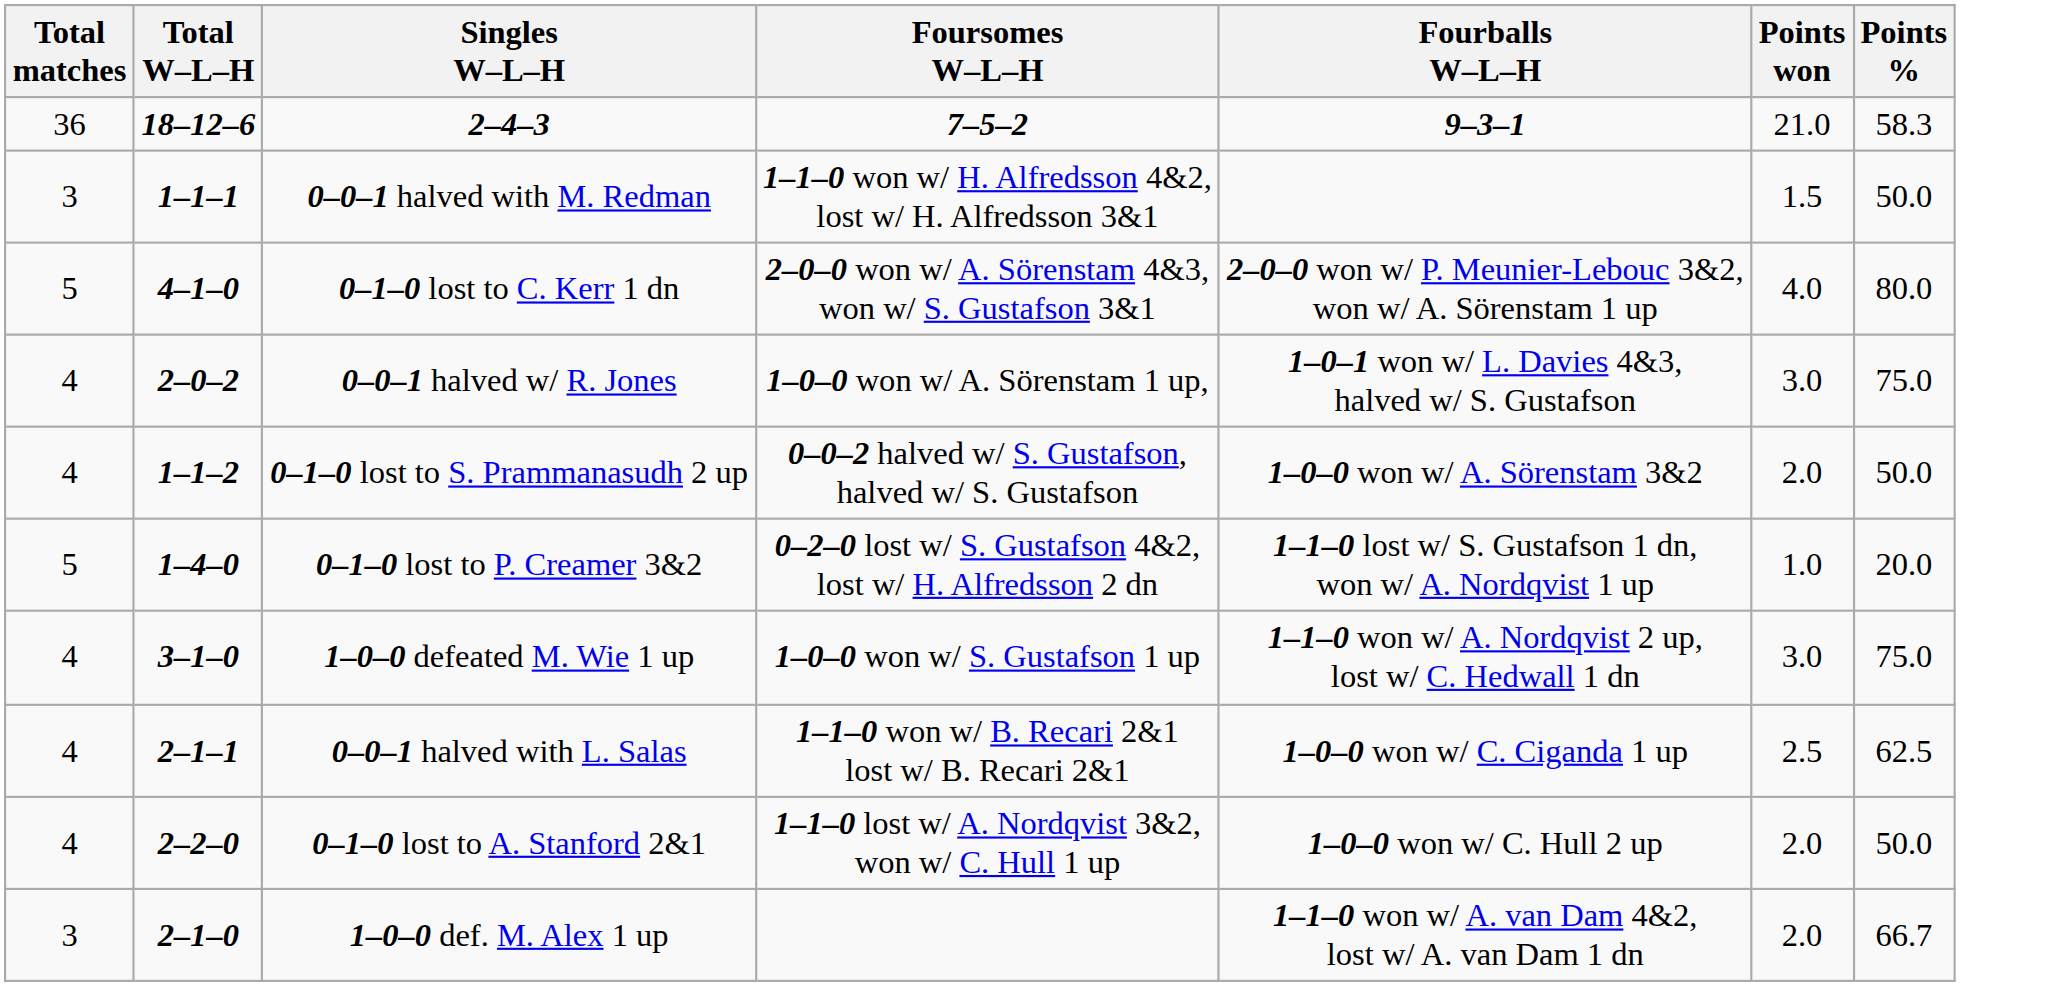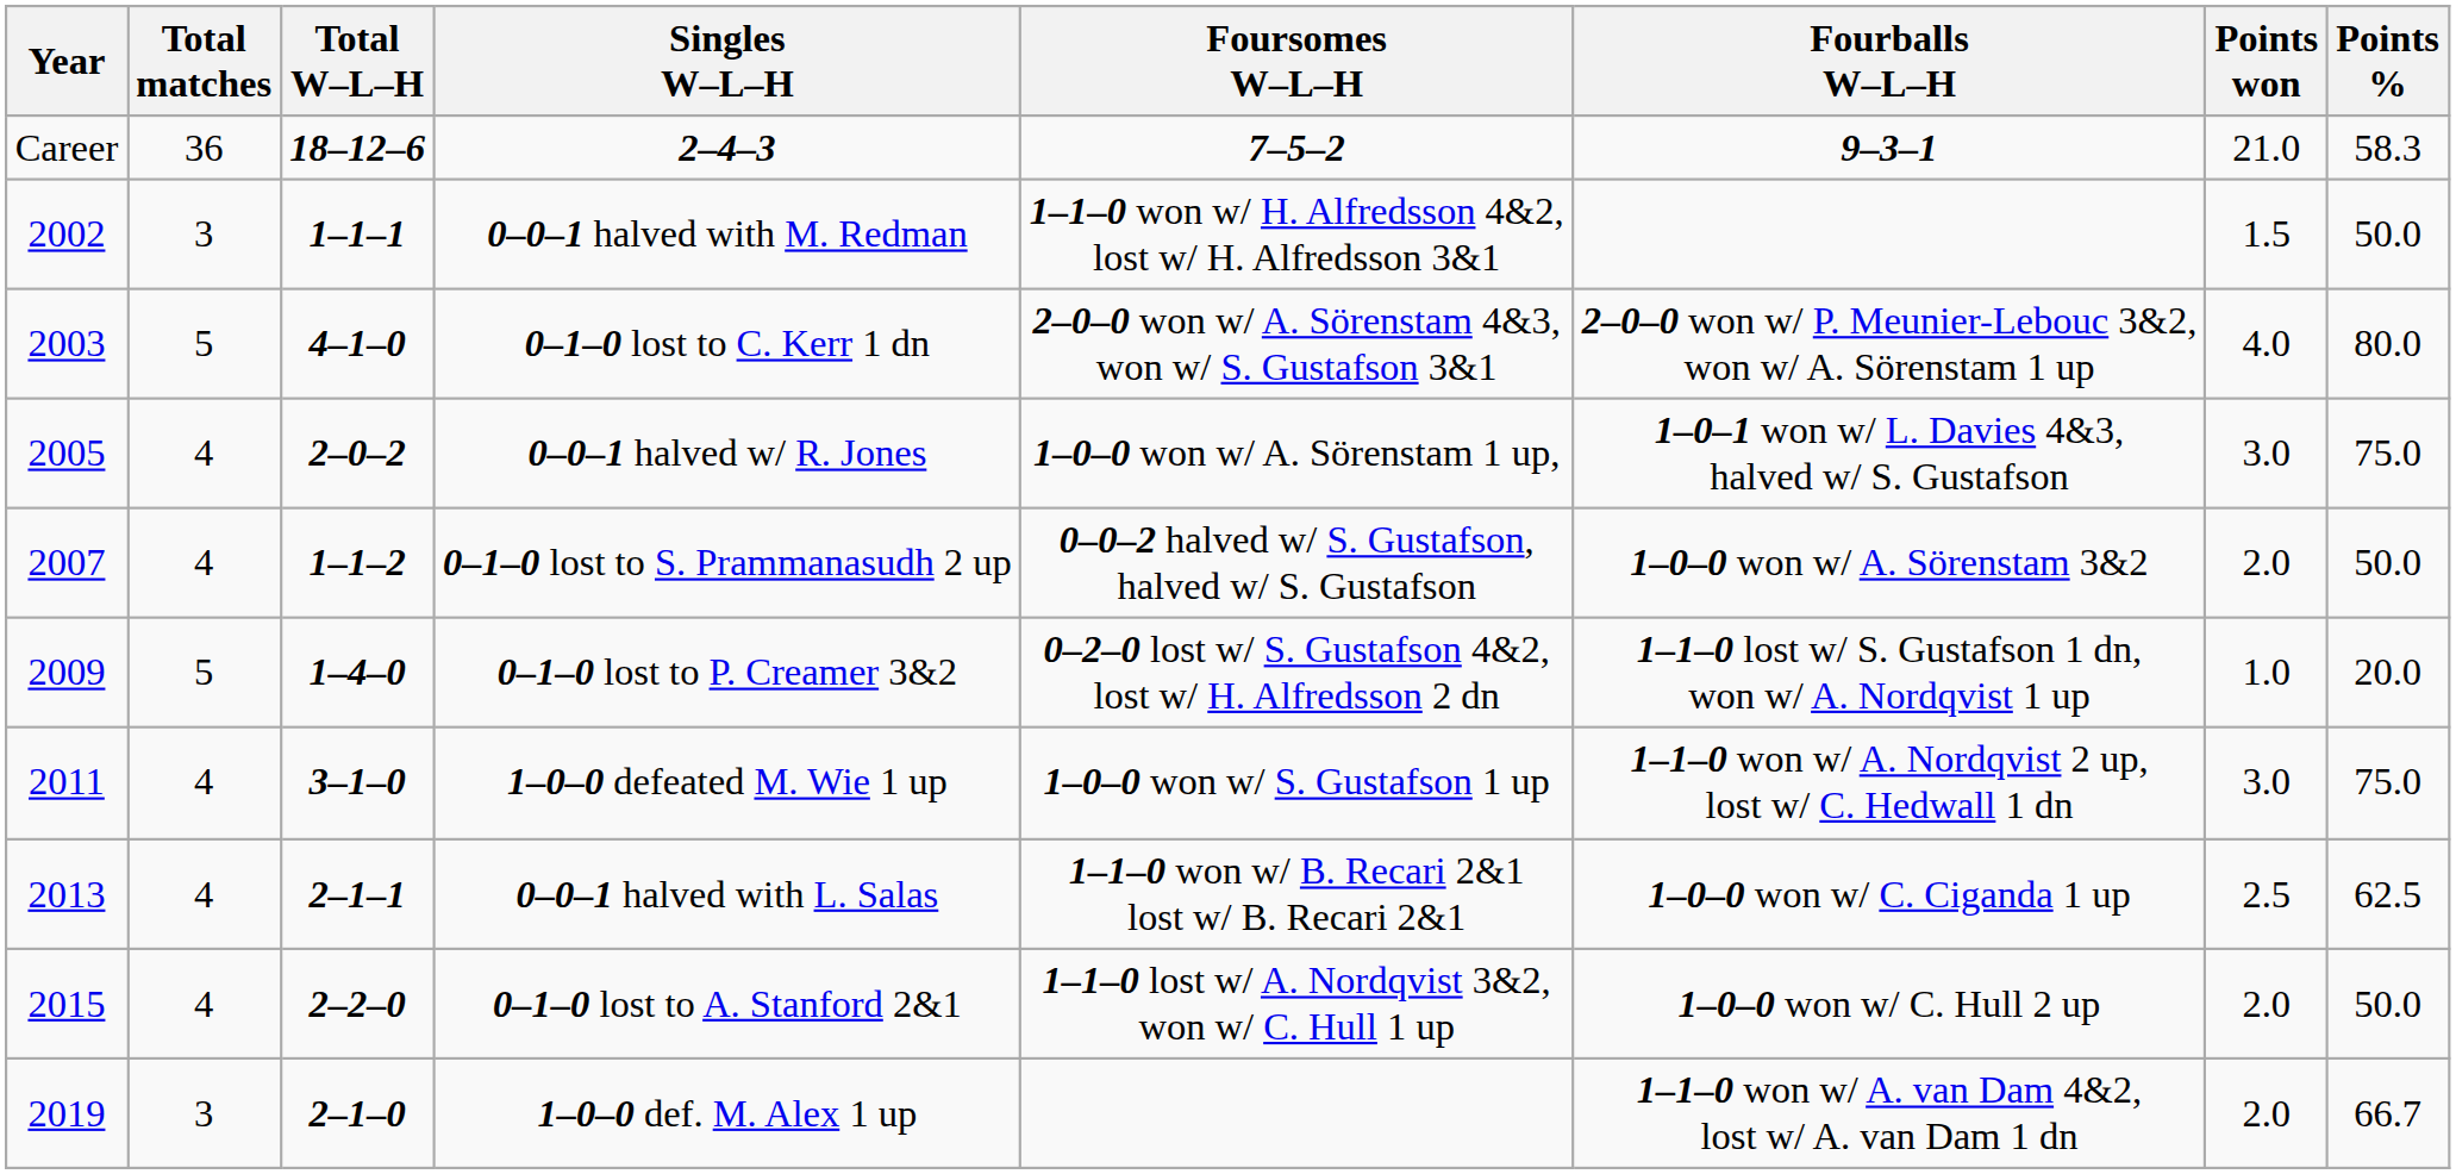 <table class="wikitable" style="text-align:center; font-size: 95%;">
 <tr>
+<th>Year</th>
 <th>Total<br>matches</th>
 <th>Total<br>W–L–H</th>
 <th>Singles<br>W–L–H</th>
 <th>Foursomes<br>W–L–H</th>
 <th>Fourballs<br>W–L–H</th>
 <th>Points<br>won</th>
 <th>Points<br>%</th>
 </tr>
 <tr>
+<td>Career</td>
 <td>36</td>
 <td><strong><em>18–12–6</em></strong></td>
 <td><strong><em>2–4–3</em></strong></td>
 <td><strong><em>7–5–2</em></strong></td>
 <td><strong><em>9–3–1</em></strong></td>
 <td>21.0</td>
 <td>58.3</td>
 </tr>
 <tr>
+<td><a href='#'>2002</a></td>
 <td>3</td>
 <td><strong><em>1–1–1</em></strong></td>
 <td><strong><em>0–0–1</em></strong> halved with <a href='#'>M. Redman</a></td>
 <td><strong><em>1–1–0</em></strong> won w/ <a href='#'>H. Alfredsson</a> 4&2,<br>lost w/ H. Alfredsson 3&1</td>
 <td></td>
 <td>1.5</td>
 <td>50.0</td>
 </tr>
 <tr>
+<td><a href='#'>2003</a></td>
 <td>5</td>
 <td><strong><em>4–1–0</em></strong></td>
 <td><strong><em>0–1–0</em></strong> lost to <a href='#'>C. Kerr</a> 1 dn</td>
 <td><strong><em>2–0–0</em></strong> won w/ <a href='#'>A. Sörenstam</a> 4&3,<br>won w/ <a href='#'>S. Gustafson</a> 3&1</td>
 <td><strong><em>2–0–0</em></strong> won w/ <a href='#'>P. Meunier-Lebouc</a> 3&2,<br>won w/ A. Sörenstam 1 up</td>
 <td>4.0</td>
 <td>80.0</td>
 </tr>
 <tr>
+<td><a href='#'>2005</a></td>
 <td>4</td>
 <td><strong><em>2–0–2</em></strong></td>
 <td><strong><em>0–0–1</em></strong> halved w/ <a href='#'>R. Jones</a></td>
 <td><strong><em>1–0–0</em></strong> won w/ A. Sörenstam 1 up,</td>
 <td><strong><em>1–0–1</em></strong> won w/ <a href='#'>L. Davies</a> 4&3,<br>halved w/ S. Gustafson</td>
 <td>3.0</td>
 <td>75.0</td>
 </tr>
 <tr>
+<td><a href='#'>2007</a></td>
 <td>4</td>
 <td><strong><em>1–1–2</em></strong></td>
 <td><strong><em>0–1–0</em></strong> lost to <a href='#'>S. Prammanasudh</a> 2 up</td>
 <td><strong><em>0–0–2</em></strong> halved w/ <a href='#'>S. Gustafson</a>,<br>halved w/ S. Gustafson</td>
 <td><strong><em>1–0–0</em></strong> won w/ <a href='#'>A. Sörenstam</a> 3&2</td>
 <td>2.0</td>
 <td>50.0</td>
 </tr>
 <tr>
+<td><a href='#'>2009</a></td>
 <td>5</td>
 <td><strong><em>1–4–0</em></strong></td>
 <td><strong><em>0–1–0</em></strong> lost to <a href='#'>P. Creamer</a> 3&2</td>
 <td><strong><em>0–2–0</em></strong> lost w/ <a href='#'>S. Gustafson</a> 4&2,<br>lost w/ <a href='#'>H. Alfredsson</a> 2 dn</td>
 <td><strong><em>1–1–0</em></strong> lost w/ S. Gustafson 1 dn,<br>won w/ <a href='#'>A. Nordqvist</a> 1 up</td>
 <td>1.0</td>
 <td>20.0</td>
 </tr>
 <tr>
+<td><a href='#'>2011</a></td>
 <td>4</td>
 <td><strong><em>3–1–0</em></strong></td>
 <td><strong><em>1–0–0</em></strong> defeated <a href='#'>M. Wie</a> 1 up</td>
 <td><strong><em>1–0–0</em></strong> won w/ <a href='#'>S. Gustafson</a> 1 up</td>
 <td><strong><em>1–1–0</em></strong> won w/ <a href='#'>A. Nordqvist</a> 2 up,<br>lost w/ <a href='#'>C. Hedwall</a> 1 dn</td>
 <td>3.0</td>
 <td>75.0</td>
 </tr>
 <tr>
+<td><a href='#'>2013</a></td>
 <td>4</td>
 <td><strong><em>2–1–1</em></strong></td>
 <td><strong><em>0–0–1</em></strong> halved with <a href='#'>L. Salas</a></td>
 <td><strong><em>1–1–0</em></strong> won w/ <a href='#'>B. Recari</a> 2&1<br>lost w/ B. Recari 2&1</td>
 <td><strong><em>1–0–0</em></strong> won w/ <a href='#'>C. Ciganda</a> 1 up</td>
 <td>2.5</td>
 <td>62.5</td>
 </tr>
 <tr>
+<td><a href='#'>2015</a></td>
 <td>4</td>
 <td><strong><em>2–2–0</em></strong></td>
 <td><strong><em>0–1–0</em></strong> lost to <a href='#'>A. Stanford</a> 2&1</td>
 <td><strong><em>1–1–0</em></strong> lost w/ <a href='#'>A. Nordqvist</a> 3&2,<br> won w/ <a href='#'>C. Hull</a> 1 up</td>
 <td><strong><em>1–0–0</em></strong> won w/ C. Hull 2 up</td>
 <td>2.0</td>
 <td>50.0</td>
 </tr>
 <tr>
+<td><a href='#'>2019</a></td>
 <td>3</td>
 <td><strong><em>2–1–0</em></strong></td>
 <td><strong><em>1–0–0</em></strong> def. <a href='#'>M. Alex</a> 1 up</td>
 <td></td>
 <td><strong><em>1–1–0</em></strong> won w/ <a href='#'>A. van Dam</a> 4&2,<br> lost w/ A. van Dam 1 dn</td>
 <td>2.0</td>
 <td>66.7</td>
 </tr>
 </table>
